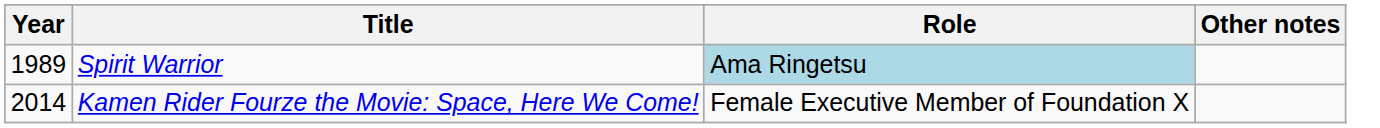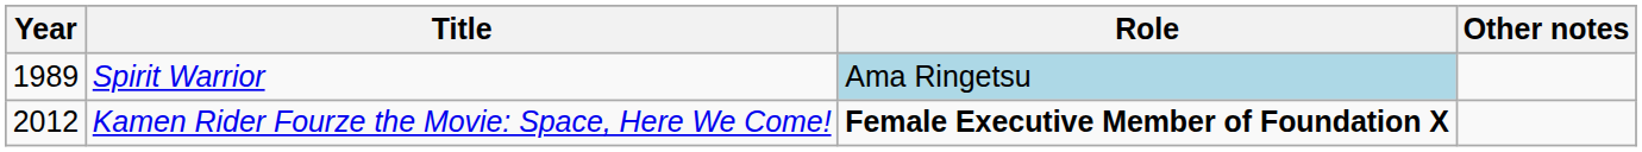 <table class="wikitable" style="font-size: 90%;">
 <tr>
 <th>Year</th>
 <th>Title</th>
 <th>Role</th>
 <th>Other notes</th>
 </tr>
 <tr>
 <td>1989</td>
 <td><em><a href='#'>Spirit Warrior</a></em></td>
 <td style="background: lightblue;">Ama Ringetsu</td>
 <td></td>
 </tr>
 <tr>
-<td>2014</td>
+<td>2012</td>
 <td><em><a href='#'>Kamen Rider Fourze the Movie: Space, Here We Come!</a></em></td>
-<td>Female Executive Member of Foundation X</td>
+<td><strong>Female Executive Member of Foundation X</strong></td>
 <td></td>
 </tr>
 </table>
